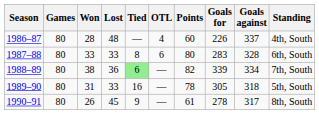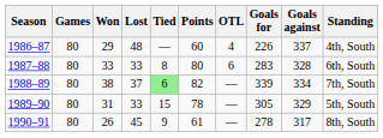 <table class="wikitable" style="text-align:center">
 <tr>
 <th>Season</th>
 <th>Games</th>
 <th>Won</th>
 <th>Lost</th>
 <th>Tied</th>
+<th>Points</th>
 <th>OTL</th>
-<th>Points</th>
 <th>Goals<br>for</th>
 <th>Goals<br>against</th>
 <th>Standing</th>
 </tr>
 <tr>
 <td><a href='#'>1986–87</a></td>
 <td>80</td>
-<td>28</td>
+<td>29</td>
 <td>48</td>
 <td>—</td>
+<td>60</td>
 <td>4</td>
-<td>60</td>
 <td>226</td>
 <td>337</td>
 <td>4th, South</td>
 </tr>
 <tr>
 <td><a href='#'>1987–88</a></td>
 <td>80</td>
 <td>33</td>
 <td>33</td>
 <td>8</td>
+<td>80</td>
 <td>6</td>
-<td>80</td>
 <td>283</td>
 <td>328</td>
 <td>6th, South</td>
 </tr>
 <tr>
 <td><a href='#'>1988–89</a></td>
 <td>80</td>
 <td>38</td>
-<td>36</td>
+<td>37</td>
 <td style="background: lightgreen;">6</td>
+<td>82</td>
 <td>—</td>
-<td>82</td>
 <td>339</td>
 <td>334</td>
 <td>7th, South</td>
 </tr>
 <tr>
 <td><a href='#'>1989–90</a></td>
 <td>80</td>
 <td>31</td>
 <td>33</td>
-<td>16</td>
+<td>15</td>
+<td>78</td>
 <td>—</td>
-<td>78</td>
 <td>305</td>
-<td>318</td>
+<td>329</td>
 <td>5th, South</td>
 </tr>
 <tr>
 <td><a href='#'>1990–91</a></td>
 <td>80</td>
 <td>26</td>
 <td>45</td>
 <td>9</td>
+<td>61</td>
 <td>—</td>
-<td>61</td>
 <td>278</td>
 <td>317</td>
 <td>8th, South</td>
 </tr>
 </table>
